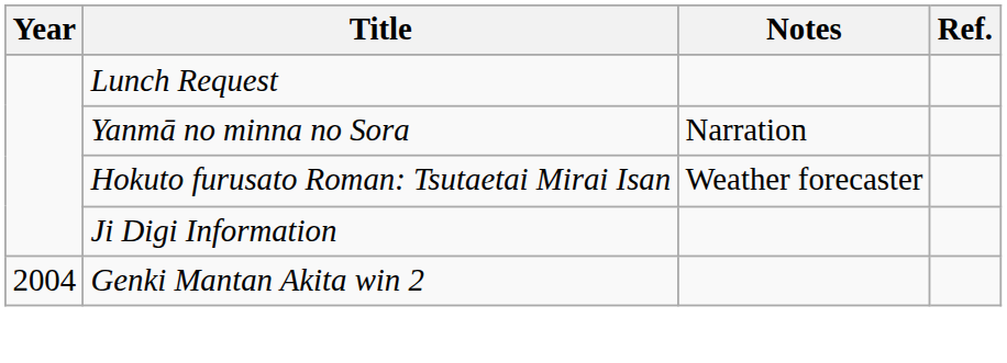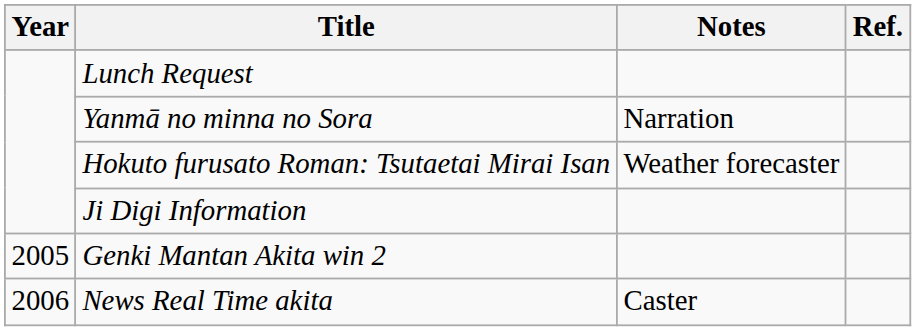 <table class="wikitable">
 <tr>
 <th>Year</th>
 <th>Title</th>
 <th>Notes</th>
 <th>Ref.</th>
 </tr>
 <tr>
 <td rowspan="4"></td>
 <td><em>Lunch Request</em></td>
 <td></td>
 <td></td>
 </tr>
 <tr>
 <td><em>Yanmā no minna no Sora</em></td>
 <td>Narration</td>
 <td></td>
 </tr>
 <tr>
 <td><em>Hokuto furusato Roman: Tsutaetai Mirai Isan</em></td>
 <td>Weather forecaster</td>
 <td></td>
 </tr>
 <tr>
 <td><em>Ji Digi Information</em></td>
 <td></td>
 <td></td>
 </tr>
 <tr>
-<td>2004</td>
+<td>2005</td>
 <td><em>Genki Mantan Akita win 2</em></td>
 <td></td>
 <td></td>
 </tr>
+<tr>
+<td>2006</td>
+<td><em>News Real Time akita</em></td>
+<td>Caster</td>
+<td></td>
+</tr>
 </table>
